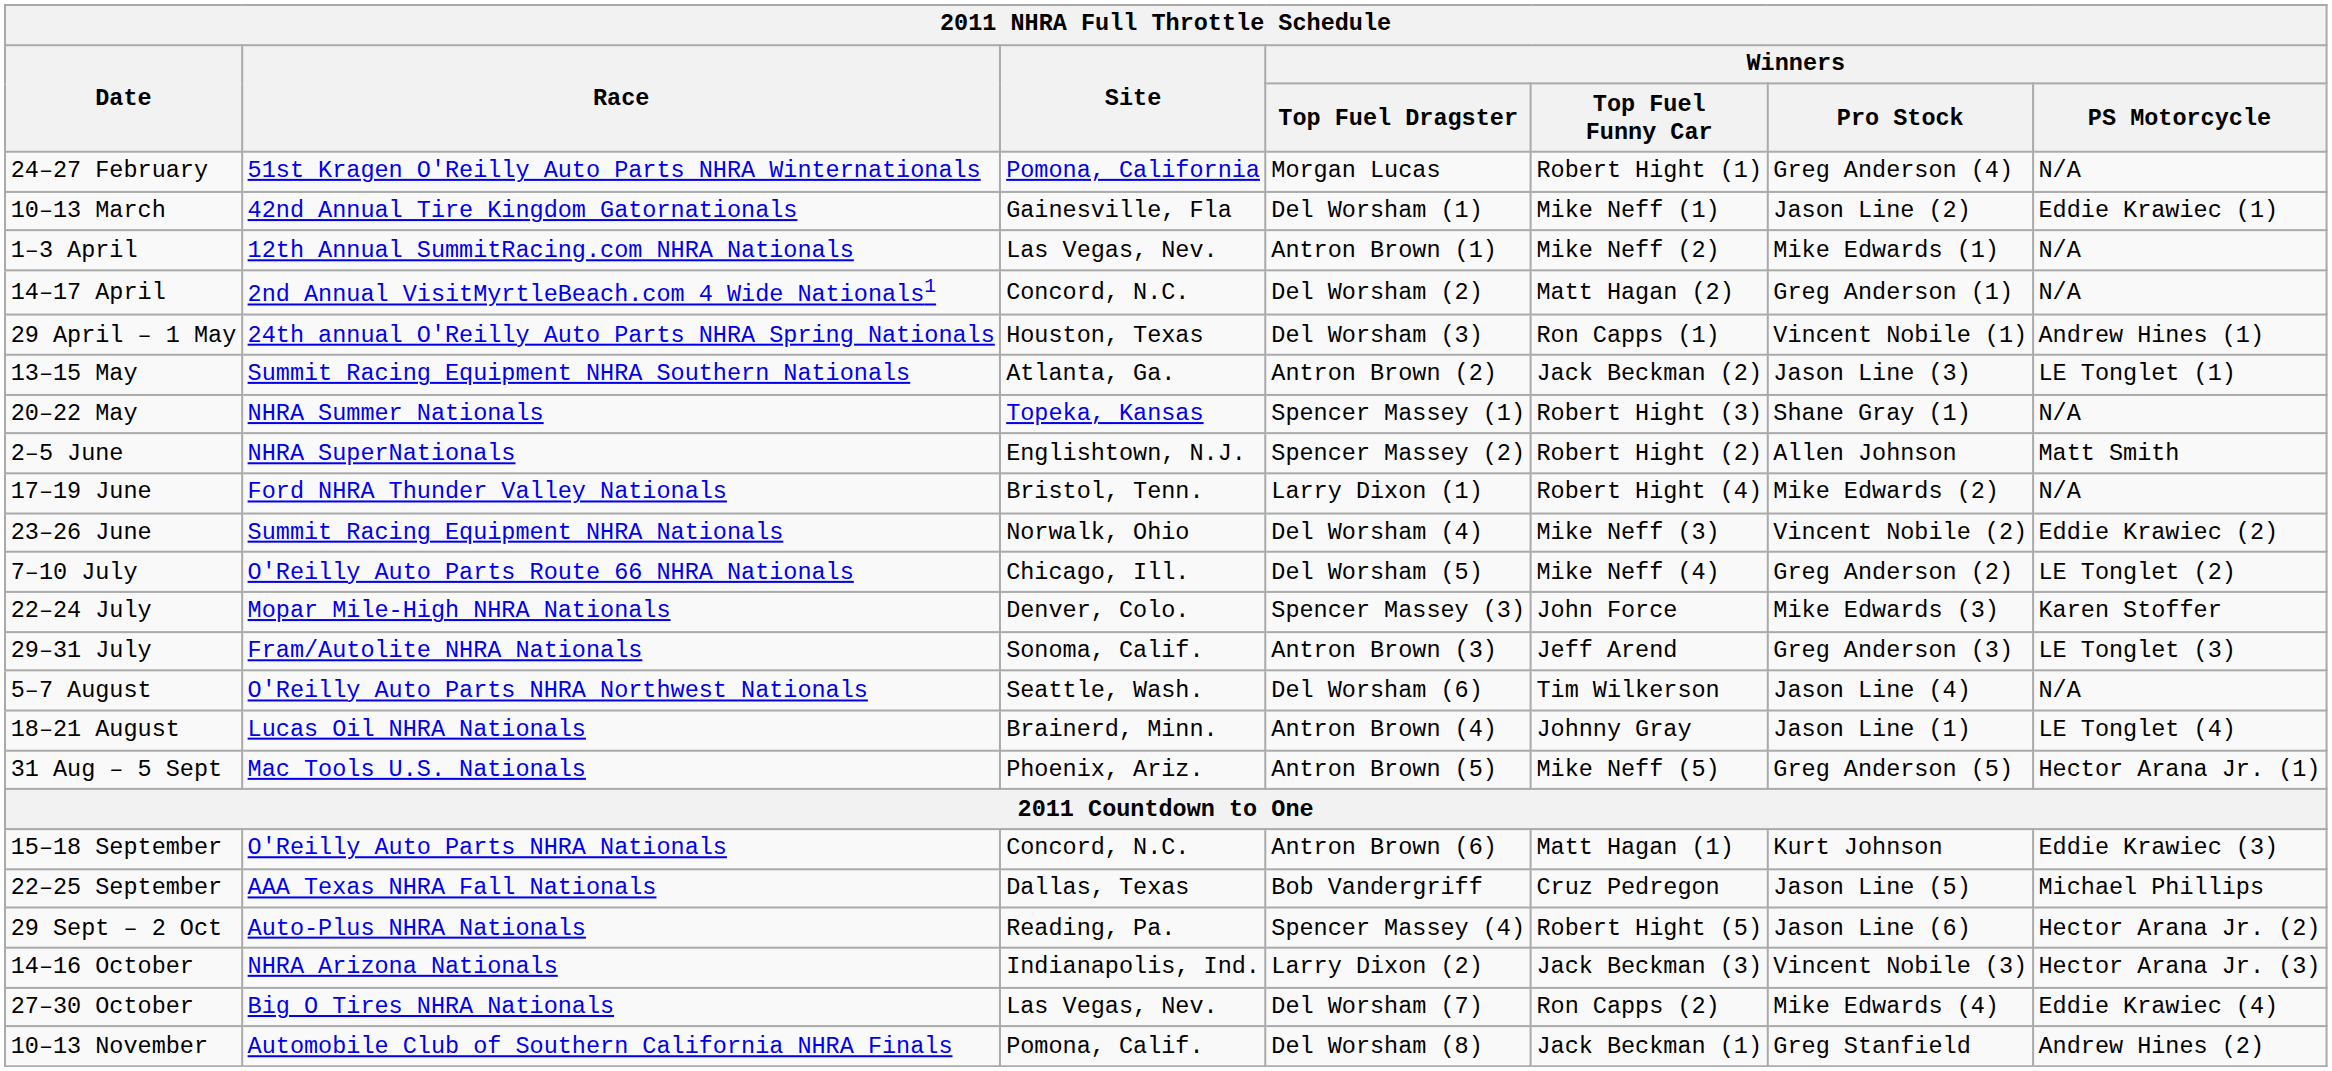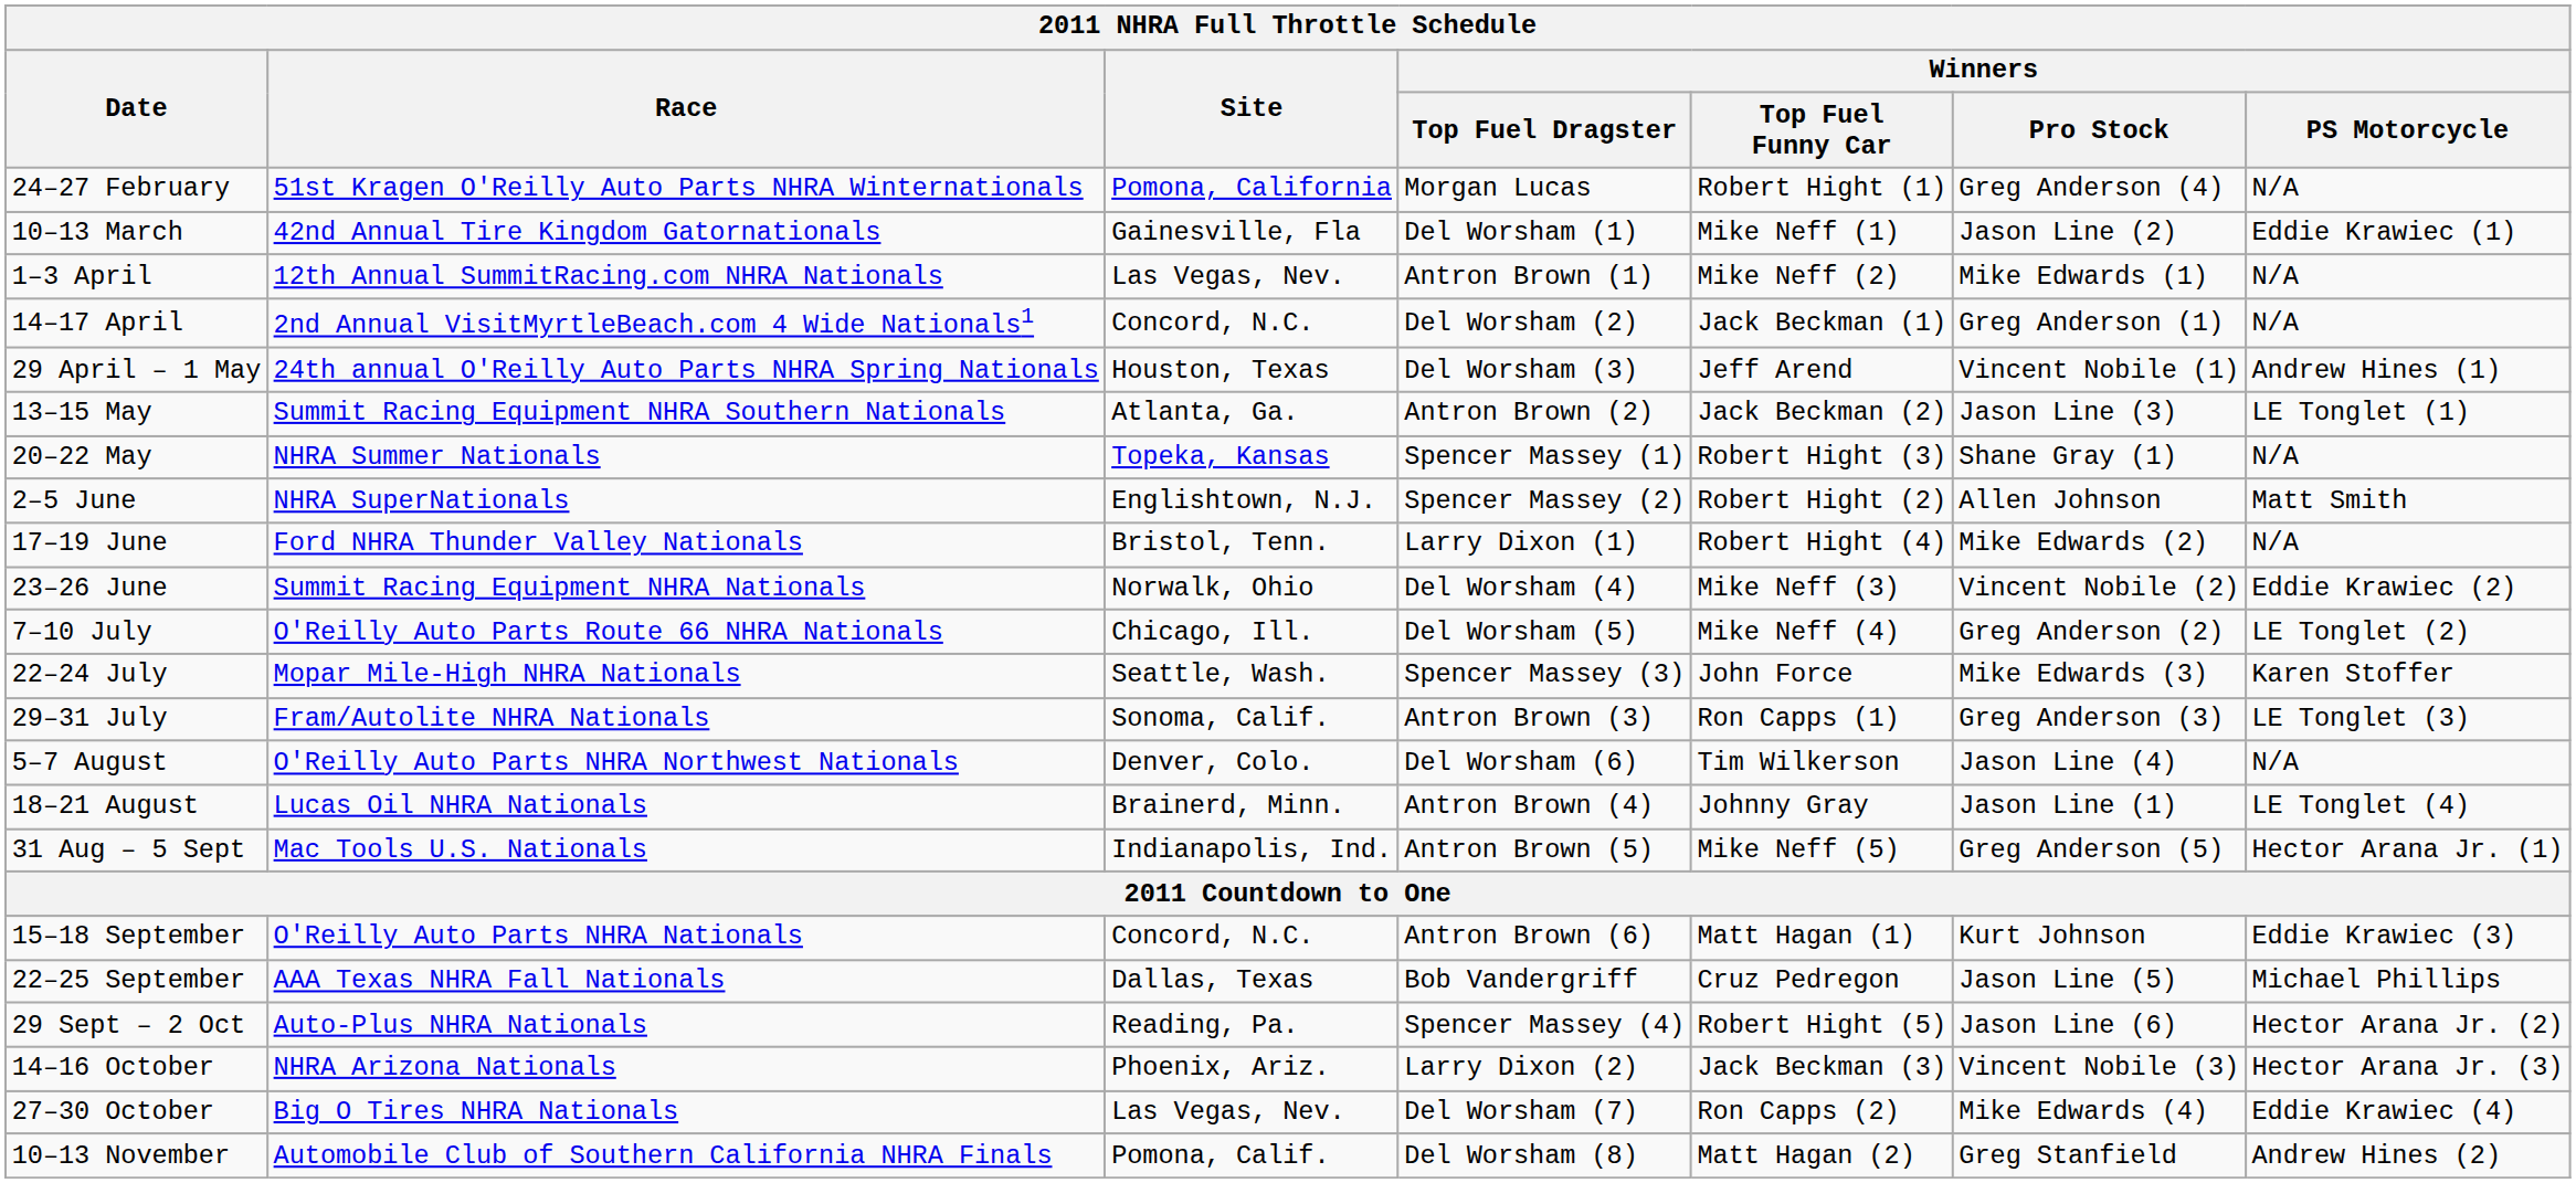 <table class="wikitable" style="font-size:90%;">
 <tr>
 <th colspan="8">2011 NHRA Full Throttle Schedule</th>
 </tr>
 <tr>
 <th rowspan="2">Date</th>
 <th rowspan="2">Race</th>
 <th rowspan="2">Site</th>
 <th colspan="4">Winners</th>
 </tr>
 <tr>
 <th>Top Fuel Dragster</th>
 <th>Top Fuel<br>Funny Car</th>
 <th>Pro Stock</th>
 <th>PS Motorcycle<br></th>
 </tr>
 <tr>
 <td>24–27 February</td>
 <td><a href='#'>51st Kragen O'Reilly Auto Parts NHRA Winternationals</a></td>
 <td><a href='#'>Pomona, California</a></td>
 <td>Morgan Lucas</td>
 <td>Robert Hight (1)</td>
 <td>Greg Anderson (4)</td>
 <td>N/A</td>
 </tr>
 <tr>
 <td>10–13 March</td>
 <td><a href='#'>42nd Annual Tire Kingdom Gatornationals</a></td>
 <td>Gainesville, Fla</td>
 <td>Del Worsham (1)</td>
 <td>Mike Neff (1)</td>
 <td>Jason Line (2)</td>
 <td>Eddie Krawiec (1)</td>
 </tr>
 <tr>
 <td>1–3 April</td>
 <td><a href='#'>12th Annual SummitRacing.com NHRA Nationals</a></td>
 <td>Las Vegas, Nev.</td>
 <td>Antron Brown (1)</td>
 <td>Mike Neff (2)</td>
 <td>Mike Edwards (1)</td>
 <td>N/A</td>
 </tr>
 <tr>
 <td>14–17 April</td>
 <td><a href='#'>2nd Annual VisitMyrtleBeach.com 4 Wide Nationals<sup>1</sup></a></td>
 <td>Concord, N.C.</td>
 <td>Del Worsham (2)</td>
-<td>Matt Hagan (2)</td>
+<td>Jack Beckman (1)</td>
 <td>Greg Anderson (1)</td>
 <td>N/A</td>
 </tr>
 <tr>
 <td>29 April – 1 May</td>
 <td><a href='#'>24th annual O'Reilly Auto Parts NHRA Spring Nationals</a></td>
 <td>Houston, Texas</td>
 <td>Del Worsham (3)</td>
-<td>Ron Capps (1)</td>
+<td>Jeff Arend</td>
 <td>Vincent Nobile (1)</td>
 <td>Andrew Hines (1)</td>
 </tr>
 <tr>
 <td>13–15 May</td>
 <td><a href='#'>Summit Racing Equipment NHRA Southern Nationals</a></td>
 <td>Atlanta, Ga.</td>
 <td>Antron Brown (2)</td>
 <td>Jack Beckman (2)</td>
 <td>Jason Line (3)</td>
 <td>LE Tonglet (1)</td>
 </tr>
 <tr>
 <td>20–22 May</td>
 <td><a href='#'>NHRA Summer Nationals</a></td>
 <td><a href='#'>Topeka, Kansas</a></td>
 <td>Spencer Massey (1)</td>
 <td>Robert Hight (3)</td>
 <td>Shane Gray (1)</td>
 <td>N/A</td>
 </tr>
 <tr>
 <td>2–5 June</td>
 <td><a href='#'>NHRA SuperNationals</a></td>
 <td>Englishtown, N.J.</td>
 <td>Spencer Massey (2)</td>
 <td>Robert Hight (2)</td>
 <td>Allen Johnson</td>
 <td>Matt Smith</td>
 </tr>
 <tr>
 <td>17–19 June</td>
 <td><a href='#'>Ford NHRA Thunder Valley Nationals</a></td>
 <td>Bristol, Tenn.</td>
 <td>Larry Dixon (1)</td>
 <td>Robert Hight (4)</td>
 <td>Mike Edwards (2)</td>
 <td>N/A</td>
 </tr>
 <tr>
 <td>23–26 June</td>
 <td><a href='#'>Summit Racing Equipment NHRA Nationals</a></td>
 <td>Norwalk, Ohio</td>
 <td>Del Worsham (4)</td>
 <td>Mike Neff (3)</td>
 <td>Vincent Nobile (2)</td>
 <td>Eddie Krawiec (2)</td>
 </tr>
 <tr>
 <td>7–10 July</td>
 <td><a href='#'>O'Reilly Auto Parts Route 66 NHRA Nationals</a></td>
 <td>Chicago, Ill.</td>
 <td>Del Worsham (5)</td>
 <td>Mike Neff (4)</td>
 <td>Greg Anderson (2)</td>
 <td>LE Tonglet (2)</td>
 </tr>
 <tr>
 <td>22–24 July</td>
 <td><a href='#'>Mopar Mile-High NHRA Nationals</a></td>
-<td>Denver, Colo.</td>
+<td>Seattle, Wash.</td>
 <td>Spencer Massey (3)</td>
 <td>John Force</td>
 <td>Mike Edwards (3)</td>
 <td>Karen Stoffer</td>
 </tr>
 <tr>
 <td>29–31 July</td>
 <td><a href='#'>Fram/Autolite NHRA Nationals</a></td>
 <td>Sonoma, Calif.</td>
 <td>Antron Brown (3)</td>
-<td>Jeff Arend</td>
+<td>Ron Capps (1)</td>
 <td>Greg Anderson (3)</td>
 <td>LE Tonglet (3)</td>
 </tr>
 <tr>
 <td>5–7 August</td>
 <td><a href='#'>O'Reilly Auto Parts NHRA Northwest Nationals</a></td>
-<td>Seattle, Wash.</td>
+<td>Denver, Colo.</td>
 <td>Del Worsham (6)</td>
 <td>Tim Wilkerson</td>
 <td>Jason Line (4)</td>
 <td>N/A</td>
 </tr>
 <tr>
 <td>18–21 August</td>
 <td><a href='#'>Lucas Oil NHRA Nationals</a></td>
 <td>Brainerd, Minn.</td>
 <td>Antron Brown (4)</td>
 <td>Johnny Gray</td>
 <td>Jason Line (1)</td>
 <td>LE Tonglet (4)</td>
 </tr>
 <tr>
 <td>31 Aug – 5 Sept</td>
 <td><a href='#'>Mac Tools U.S. Nationals</a></td>
-<td>Phoenix, Ariz.</td>
+<td>Indianapolis, Ind.</td>
 <td>Antron Brown (5)</td>
 <td>Mike Neff (5)</td>
 <td>Greg Anderson (5)</td>
 <td>Hector Arana Jr. (1)</td>
 </tr>
 <tr>
 <th colspan="8">2011 Countdown to One</th>
 </tr>
 <tr>
 <td>15–18 September</td>
 <td><a href='#'>O'Reilly Auto Parts NHRA Nationals</a></td>
 <td>Concord, N.C.</td>
 <td>Antron Brown (6)</td>
 <td>Matt Hagan (1)</td>
 <td>Kurt Johnson</td>
 <td>Eddie Krawiec (3)</td>
 </tr>
 <tr>
 <td>22–25 September</td>
 <td><a href='#'>AAA Texas NHRA Fall Nationals</a></td>
 <td>Dallas, Texas</td>
 <td>Bob Vandergriff</td>
 <td>Cruz Pedregon</td>
 <td>Jason Line (5)</td>
 <td>Michael Phillips</td>
 </tr>
 <tr>
 <td>29 Sept – 2 Oct</td>
 <td><a href='#'>Auto-Plus NHRA Nationals</a></td>
 <td>Reading, Pa.</td>
 <td>Spencer Massey (4)</td>
 <td>Robert Hight (5)</td>
 <td>Jason Line (6)</td>
 <td>Hector Arana Jr. (2)</td>
 </tr>
 <tr>
 <td>14–16 October</td>
 <td><a href='#'>NHRA Arizona Nationals</a></td>
-<td>Indianapolis, Ind.</td>
+<td>Phoenix, Ariz.</td>
 <td>Larry Dixon (2)</td>
 <td>Jack Beckman (3)</td>
 <td>Vincent Nobile (3)</td>
 <td>Hector Arana Jr. (3)</td>
 </tr>
 <tr>
 <td>27–30 October</td>
 <td><a href='#'>Big O Tires NHRA Nationals</a></td>
 <td>Las Vegas, Nev.</td>
 <td>Del Worsham (7)</td>
 <td>Ron Capps (2)</td>
 <td>Mike Edwards (4)</td>
 <td>Eddie Krawiec (4)</td>
 </tr>
 <tr>
 <td>10–13 November</td>
 <td><a href='#'>Automobile Club of Southern California NHRA Finals</a></td>
 <td>Pomona, Calif.</td>
 <td>Del Worsham (8)</td>
-<td>Jack Beckman (1)</td>
+<td>Matt Hagan (2)</td>
 <td>Greg Stanfield</td>
 <td>Andrew Hines (2)</td>
 </tr>
 </table>
